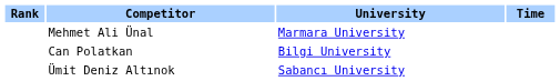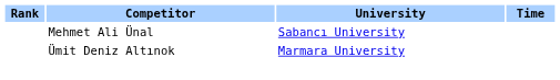 <table border="0" cellspacing="2" cellpadding="2">
 <tr bgcolor=AAD0FF>
 <th width=40>Rank</th>
 <th width=250>Competitor</th>
 <th width=250>University</th>
 <th width=50>Time</th>
 </tr>
 <tr>
 <td></td>
 <td>Mehmet Ali Ünal</td>
-<td><a href='#'>Marmara University</a></td>
-<td></td>
-</tr>
-<tr>
-<td></td>
-<td>Can Polatkan</td>
-<td><a href='#'>Bilgi University</a></td>
+<td><a href='#'>Sabancı University</a></td>
 <td></td>
 </tr>
 <tr>
 <td></td>
 <td>Ümit Deniz Altınok</td>
-<td><a href='#'>Sabancı University</a></td>
+<td><a href='#'>Marmara University</a></td>
 <td></td>
 </tr>
 </table>
